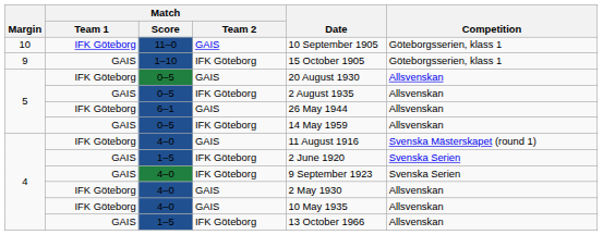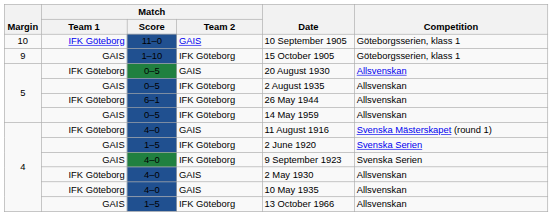 <table class="wikitable" style="font-size:90%">
 <tr>
 <th rowspan="2" valign="bottom" width="50">Margin</th>
 <th colspan="3" width="270">Match</th>
 <th rowspan="2" valign="bottom" width="135">Date</th>
 <th rowspan="2" valign="bottom" width="290">Competition</th>
 </tr>
 <tr>
 <th width="125">Team 1</th>
 <th width="70">Score</th>
 <th width="125">Team 2</th>
 </tr>
 <tr>
 <td align="center">10</td>
 <td align="right"><a href='#'>IFK Göteborg</a></td>
 <td bgcolor=#205090 align="center"><span>11–0</span></td>
 <td align="left"><a href='#'>GAIS</a></td>
 <td>10 September 1905</td>
 <td>Göteborgsserien, klass 1</td>
 </tr>
 <tr>
 <td align="center">9</td>
 <td align="right">GAIS</td>
 <td bgcolor=#205090 align="center"><span>1–10</span></td>
 <td align="left">IFK Göteborg</td>
 <td>15 October 1905</td>
 <td>Göteborgsserien, klass 1</td>
 </tr>
 <tr>
 <td rowspan="4" align="center">5</td>
 <td align="right">IFK Göteborg</td>
 <td bgcolor=#208040 align="center"><span>0–5</span></td>
 <td align="left">GAIS</td>
 <td>20 August 1930</td>
 <td><a href='#'>Allsvenskan</a></td>
 </tr>
 <tr>
 <td align="right">GAIS</td>
 <td bgcolor=#205090 align="center"><span>0–5</span></td>
 <td align="left">IFK Göteborg</td>
 <td>2 August 1935</td>
 <td>Allsvenskan</td>
 </tr>
 <tr>
 <td align="right">IFK Göteborg</td>
 <td bgcolor=#205090 align="center"><span>6–1</span></td>
-<td align="left">GAIS</td>
+<td align="left">IFK Göteborg</td>
 <td>26 May 1944</td>
 <td>Allsvenskan</td>
 </tr>
 <tr>
 <td align="right">GAIS</td>
 <td bgcolor=#205090 align="center"><span>0–5</span></td>
 <td align="left">IFK Göteborg</td>
 <td>14 May 1959</td>
 <td>Allsvenskan</td>
 </tr>
 <tr>
 <td rowspan="6" align="center">4</td>
 <td align="right">IFK Göteborg</td>
 <td bgcolor=#205090 align="center"><span>4–0</span></td>
 <td align="left">GAIS</td>
 <td>11 August 1916</td>
 <td><a href='#'>Svenska Mästerskapet</a> (round 1)</td>
 </tr>
 <tr>
 <td align="right">GAIS</td>
 <td bgcolor=#205090 align="center"><span>1–5</span></td>
 <td align="left">IFK Göteborg</td>
 <td>2 June 1920</td>
 <td><a href='#'>Svenska Serien</a></td>
 </tr>
 <tr>
 <td align="right">GAIS</td>
 <td bgcolor=#208040 align="center"><span>4–0</span></td>
 <td align="left">IFK Göteborg</td>
 <td>9 September 1923</td>
 <td>Svenska Serien</td>
 </tr>
 <tr>
 <td align="right">IFK Göteborg</td>
 <td bgcolor=#205090 align="center"><span>4–0</span></td>
 <td align="left">GAIS</td>
 <td>2 May 1930</td>
 <td>Allsvenskan</td>
 </tr>
 <tr>
 <td align="right">IFK Göteborg</td>
 <td bgcolor=#205090 align="center"><span>4–0</span></td>
 <td align="left">GAIS</td>
 <td>10 May 1935</td>
 <td>Allsvenskan</td>
 </tr>
 <tr>
 <td align="right">GAIS</td>
 <td bgcolor=#205090 align="center"><span>1–5</span></td>
 <td align="left">IFK Göteborg</td>
 <td>13 October 1966</td>
 <td>Allsvenskan</td>
 </tr>
 </table>
